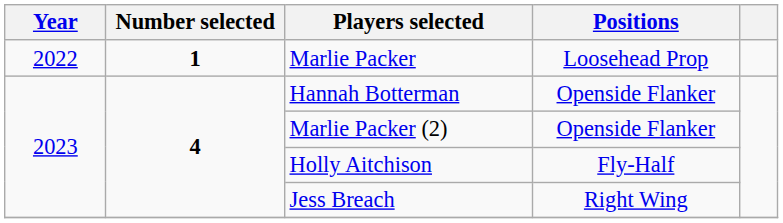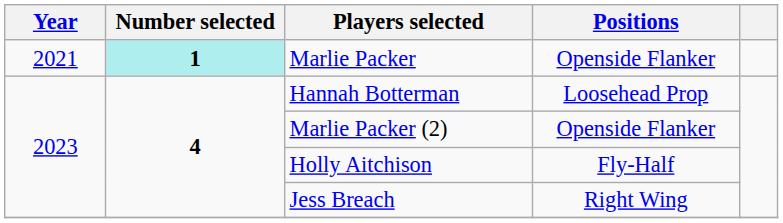 <table class="wikitable sticky-header">
 <tr>
 <th width=65><a href='#'>Year</a></th>
 <th width=120>Number selected</th>
 <th width=170>Players selected</th>
 <th width=140><a href='#'>Positions</a></th>
 <th width=20></th>
 </tr>
 <tr>
-<td align=center><a href='#'>2022</a></td>
-<td align=center><strong>1</strong></td>
+<td align=center><a href='#'>2021</a></td>
+<td align=center style="background: paleturquoise;"><strong>1</strong></td>
 <td> <a href='#'>Marlie Packer</a></td>
-<td align=center><a href='#'>Loosehead Prop</a></td>
+<td align=center><a href='#'>Openside Flanker</a></td>
 <td align=center></td>
 </tr>
 <tr>
 <td align=center rowspan=4><a href='#'>2023</a></td>
 <td align=center rowspan=4><strong>4</strong></td>
 <td> <a href='#'>Hannah Botterman</a></td>
-<td align=center><a href='#'>Openside Flanker</a></td>
+<td align=center><a href='#'>Loosehead Prop</a></td>
 <td align=center rowspan=4></td>
 </tr>
 <tr>
 <td> <a href='#'>Marlie Packer</a> (2)</td>
 <td align=center><a href='#'>Openside Flanker</a></td>
 </tr>
 <tr>
 <td> <a href='#'>Holly Aitchison</a></td>
 <td align=center><a href='#'>Fly-Half</a></td>
 </tr>
 <tr>
 <td> <a href='#'>Jess Breach</a></td>
 <td align=center><a href='#'>Right Wing</a></td>
 </tr>
 <tr>
 </tr>
 </table>
